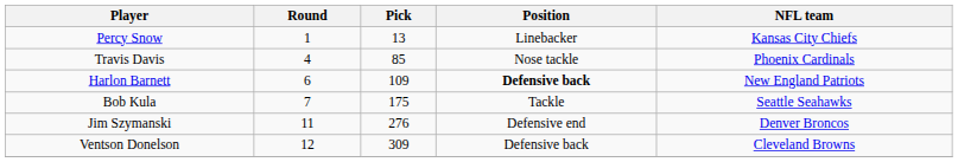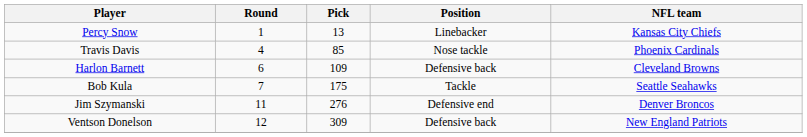 <table class="wikitable" width="70%">
 <tr>
 <th>Player</th>
 <th>Round</th>
 <th>Pick</th>
 <th>Position</th>
 <th>NFL team</th>
 </tr>
 <tr align="center" bgcolor="">
 <td><a href='#'>Percy Snow</a></td>
 <td>1</td>
 <td>13</td>
 <td>Linebacker</td>
 <td><a href='#'>Kansas City Chiefs</a></td>
 </tr>
 <tr align="center" bgcolor="">
 <td>Travis Davis</td>
 <td>4</td>
 <td>85</td>
 <td>Nose tackle</td>
 <td><a href='#'>Phoenix Cardinals</a></td>
 </tr>
 <tr align="center" bgcolor="">
 <td><a href='#'>Harlon Barnett</a></td>
 <td>6</td>
 <td>109</td>
-<td><strong>Defensive back</strong></td>
-<td><a href='#'>New England Patriots</a></td>
+<td>Defensive back</td>
+<td><a href='#'>Cleveland Browns</a></td>
 </tr>
 <tr align="center" bgcolor="">
 <td>Bob Kula</td>
 <td>7</td>
 <td>175</td>
 <td>Tackle</td>
 <td><a href='#'>Seattle Seahawks</a></td>
 </tr>
 <tr align="center" bgcolor="">
 <td>Jim Szymanski</td>
 <td>11</td>
 <td>276</td>
 <td>Defensive end</td>
 <td><a href='#'>Denver Broncos</a></td>
 </tr>
 <tr align="center" bgcolor="">
 <td>Ventson Donelson</td>
 <td>12</td>
 <td>309</td>
 <td>Defensive back</td>
-<td><a href='#'>Cleveland Browns</a></td>
+<td><a href='#'>New England Patriots</a></td>
 </tr>
 <tr>
 </tr>
 </table>
